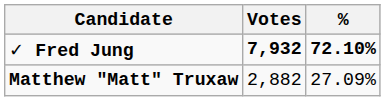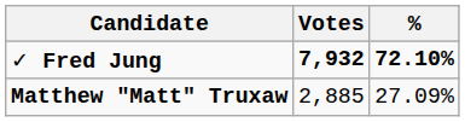 <table class="wikitable">
 <tr>
 <th>Candidate</th>
 <th>Votes</th>
 <th>%</th>
 </tr>
 <tr>
 <td>✓ <strong>Fred Jung</strong></td>
 <td><strong>7,932</strong></td>
 <td><strong>72.10%</strong></td>
 </tr>
 <tr>
 <td><strong>Matthew "Matt" Truxaw</strong></td>
-<td>2,882</td>
+<td>2,885</td>
 <td>27.09%</td>
 </tr>
 </table>
